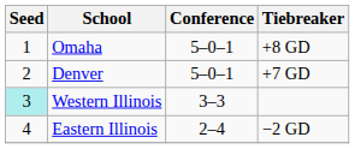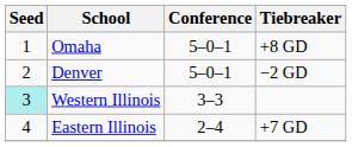 <table class="wikitable" style="text-align:center">
 <tr>
 <th>Seed</th>
 <th>School</th>
 <th>Conference</th>
 <th>Tiebreaker</th>
 </tr>
 <tr>
 <td>1</td>
 <td align=left><a href='#'>Omaha</a></td>
 <td>5–0–1</td>
 <td align=left>+8 GD</td>
 </tr>
 <tr>
 <td>2</td>
 <td align=left><a href='#'>Denver</a></td>
 <td>5–0–1</td>
-<td align=left>+7 GD</td>
+<td align=left>−2 GD</td>
 </tr>
 <tr>
 <td style="background: paleturquoise;">3</td>
 <td align=left><a href='#'>Western Illinois</a></td>
 <td>3–3</td>
 <td align=left></td>
 </tr>
 <tr>
 <td>4</td>
 <td align=left><a href='#'>Eastern Illinois</a></td>
 <td>2–4</td>
-<td align=left>−2 GD</td>
+<td align=left>+7 GD</td>
 </tr>
 <tr>
 </tr>
 </table>
